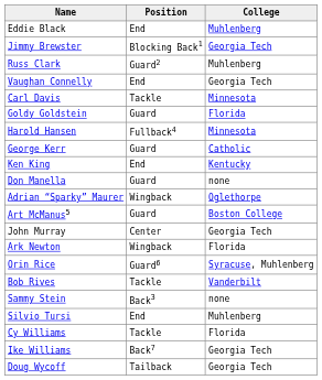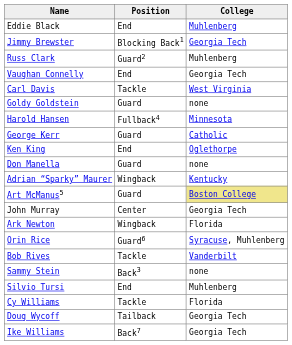 <table class="toccolours" border="1" cellpadding="4" cellspacing="2" style="border-collapse: collapse;">
 <tr bgcolor="#efefef">
 <th>Name</th>
 <th>Position</th>
 <th>College</th>
 </tr>
 <tr>
 <td>Eddie Black</td>
 <td>End</td>
 <td><a href='#'>Muhlenberg</a></td>
 </tr>
 <tr>
 <td><a href='#'>Jimmy Brewster</a></td>
 <td>Blocking Back<sup>1</sup></td>
 <td><a href='#'>Georgia Tech</a></td>
 </tr>
 <tr>
 <td><a href='#'>Russ Clark</a></td>
 <td>Guard<sup>2</sup></td>
 <td>Muhlenberg</td>
 </tr>
 <tr>
 <td><a href='#'>Vaughan Connelly</a></td>
 <td>End</td>
 <td>Georgia Tech</td>
 </tr>
 <tr>
 <td><a href='#'>Carl Davis</a></td>
 <td>Tackle</td>
-<td><a href='#'>Minnesota</a></td>
+<td><a href='#'>West Virginia</a></td>
 </tr>
 <tr>
 <td><a href='#'>Goldy Goldstein</a></td>
 <td>Guard</td>
-<td><a href='#'>Florida</a></td>
+<td>none</td>
 </tr>
 <tr>
 <td><a href='#'>Harold Hansen</a></td>
 <td>Fullback<sup>4</sup></td>
 <td><a href='#'>Minnesota</a></td>
 </tr>
 <tr>
 <td><a href='#'>George Kerr</a></td>
 <td>Guard</td>
 <td><a href='#'>Catholic</a></td>
 </tr>
 <tr>
 <td><a href='#'>Ken King</a></td>
 <td>End</td>
-<td><a href='#'>Kentucky</a></td>
+<td><a href='#'>Oglethorpe</a></td>
 </tr>
 <tr>
 <td><a href='#'>Don Manella</a></td>
 <td>Guard</td>
 <td>none</td>
 </tr>
 <tr>
 <td><a href='#'>Adrian “Sparky” Maurer</a></td>
 <td>Wingback</td>
-<td><a href='#'>Oglethorpe</a></td>
+<td><a href='#'>Kentucky</a></td>
 </tr>
 <tr>
 <td><a href='#'>Art McManus</a><sup>5</sup></td>
 <td>Guard</td>
-<td><a href='#'>Boston College</a></td>
+<td style="background: khaki;"><a href='#'>Boston College</a></td>
 </tr>
 <tr>
 <td>John Murray</td>
 <td>Center</td>
 <td>Georgia Tech</td>
 </tr>
 <tr>
 <td><a href='#'>Ark Newton</a></td>
 <td>Wingback</td>
 <td>Florida</td>
 </tr>
 <tr>
 <td><a href='#'>Orin Rice</a></td>
 <td>Guard<sup>6</sup></td>
 <td><a href='#'>Syracuse</a>, Muhlenberg</td>
 </tr>
 <tr>
 <td><a href='#'>Bob Rives</a></td>
 <td>Tackle</td>
 <td><a href='#'>Vanderbilt</a></td>
 </tr>
 <tr>
 <td><a href='#'>Sammy Stein</a></td>
 <td>Back<sup>3</sup></td>
 <td>none</td>
 </tr>
 <tr>
 <td><a href='#'>Silvio Tursi</a></td>
 <td>End</td>
 <td>Muhlenberg</td>
 </tr>
 <tr>
 <td><a href='#'>Cy Williams</a></td>
 <td>Tackle</td>
 <td>Florida</td>
 </tr>
 <tr>
+<td><a href='#'>Doug Wycoff</a></td>
+<td>Tailback</td>
+<td>Georgia Tech</td>
+</tr>
+<tr>
 <td><a href='#'>Ike Williams</a></td>
 <td>Back<sup>7</sup></td>
 <td>Georgia Tech</td>
 </tr>
-<tr>
-<td><a href='#'>Doug Wycoff</a></td>
-<td>Tailback</td>
-<td>Georgia Tech</td>
-</tr>
 </table>
